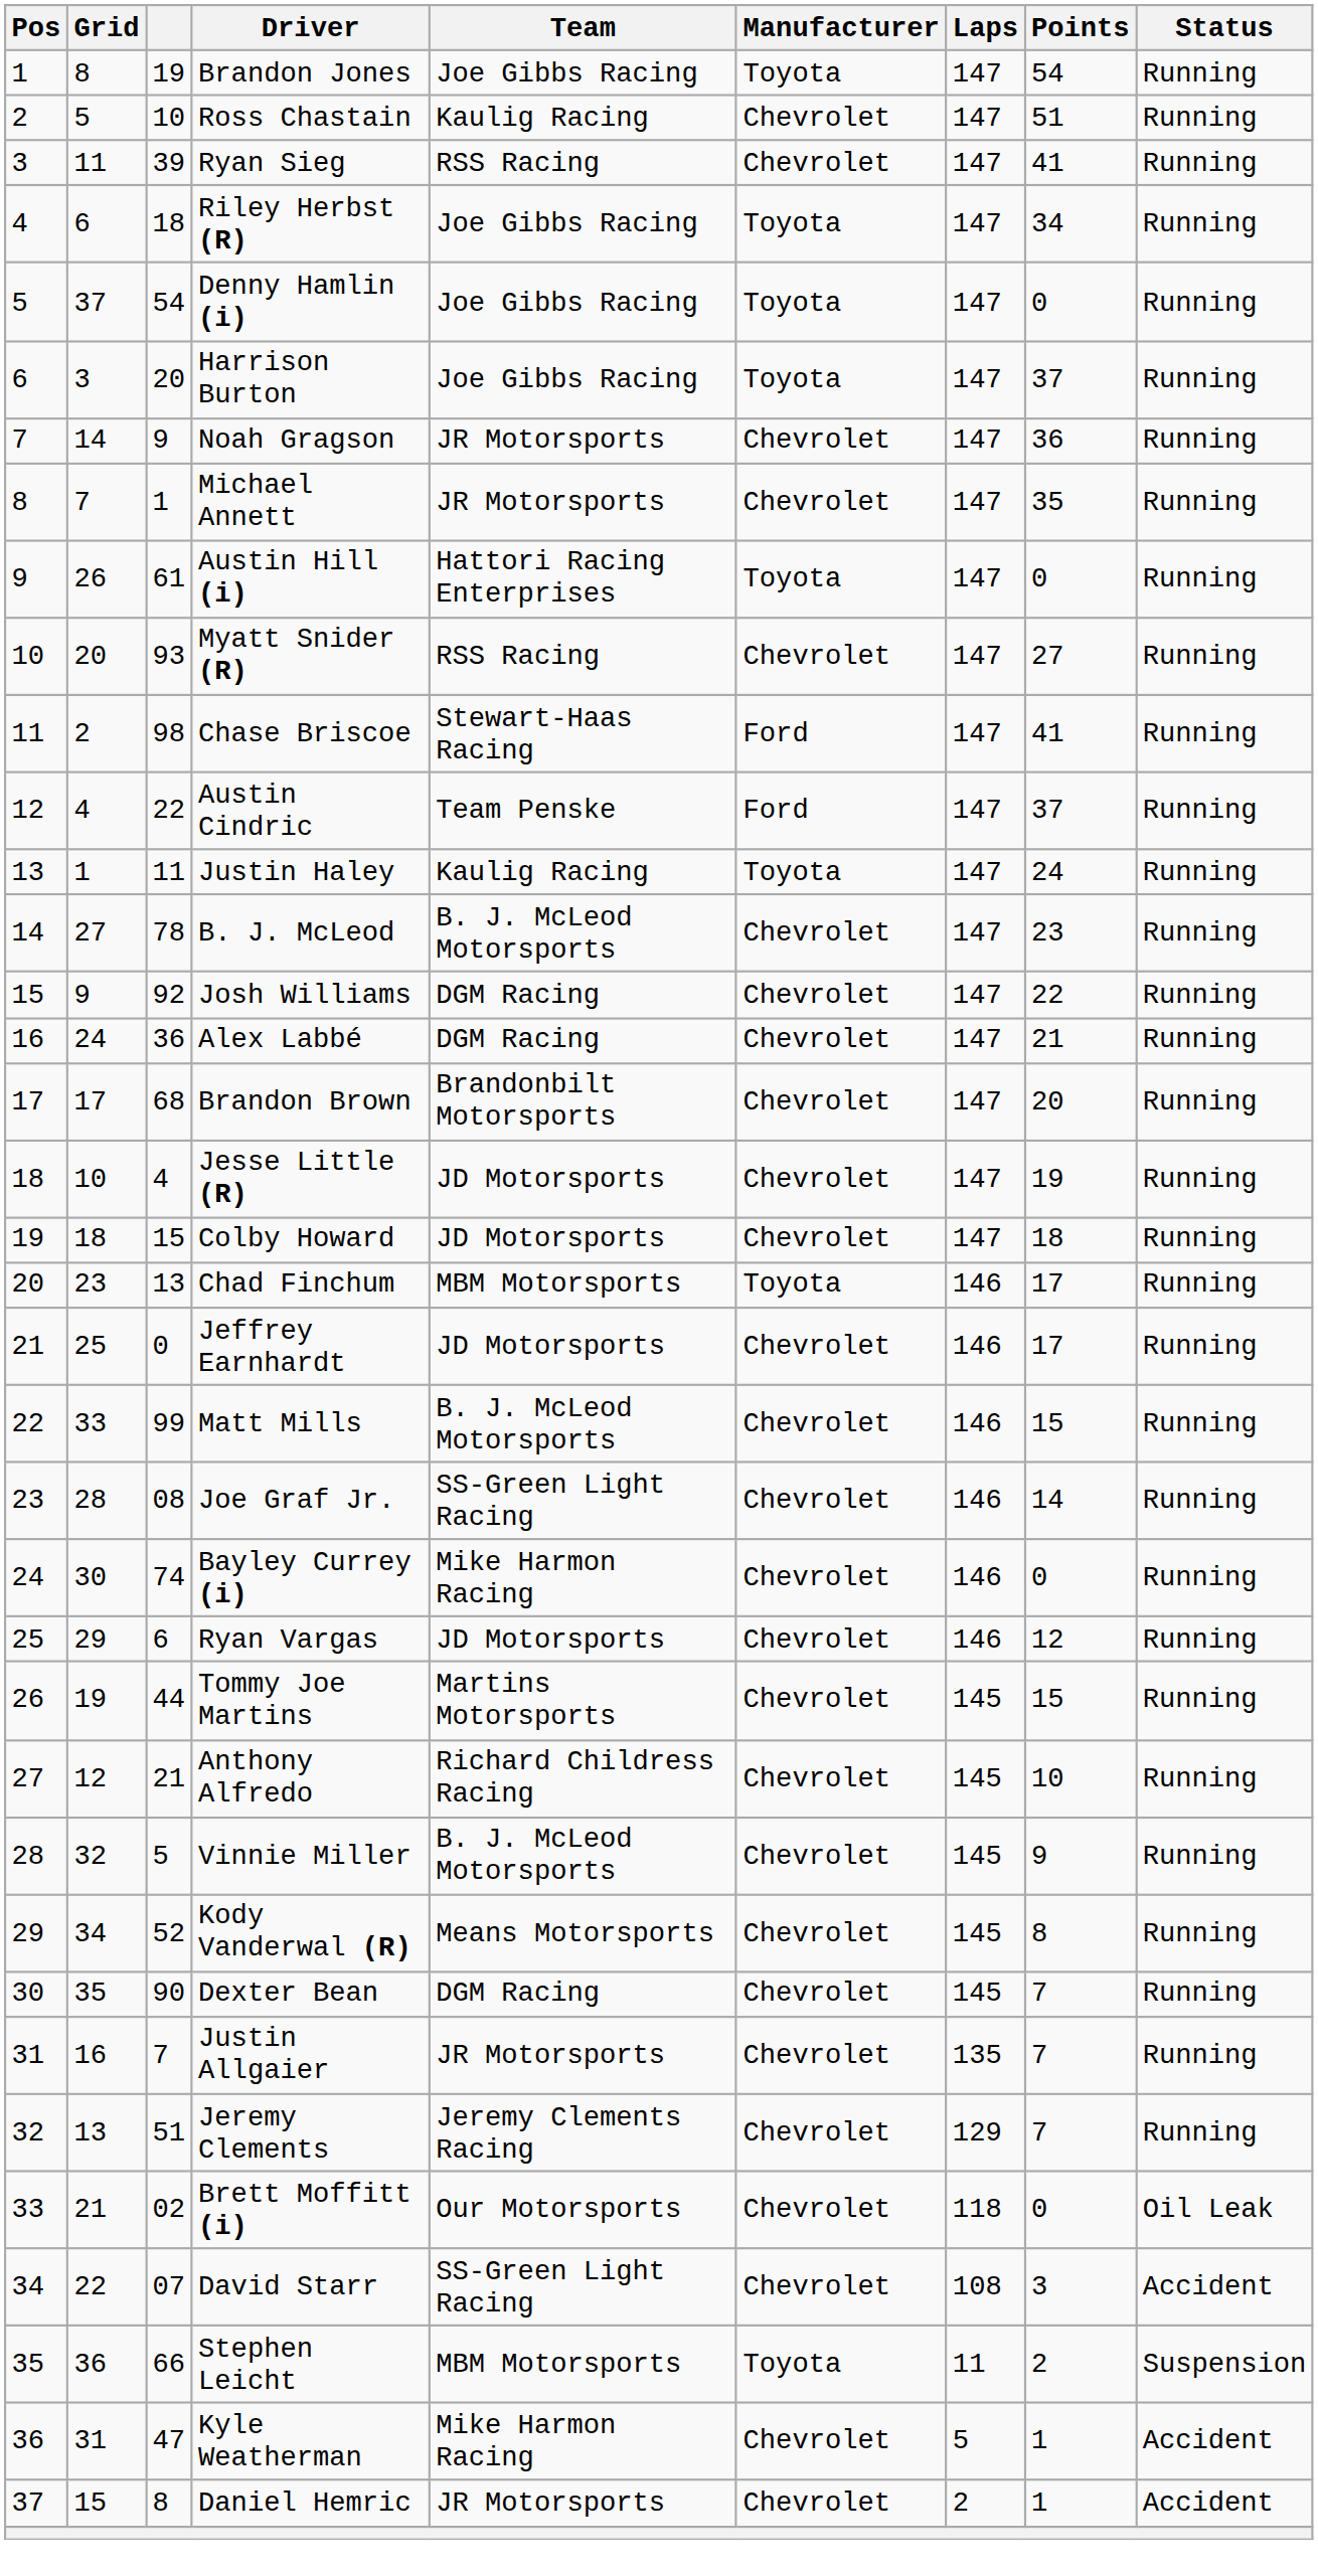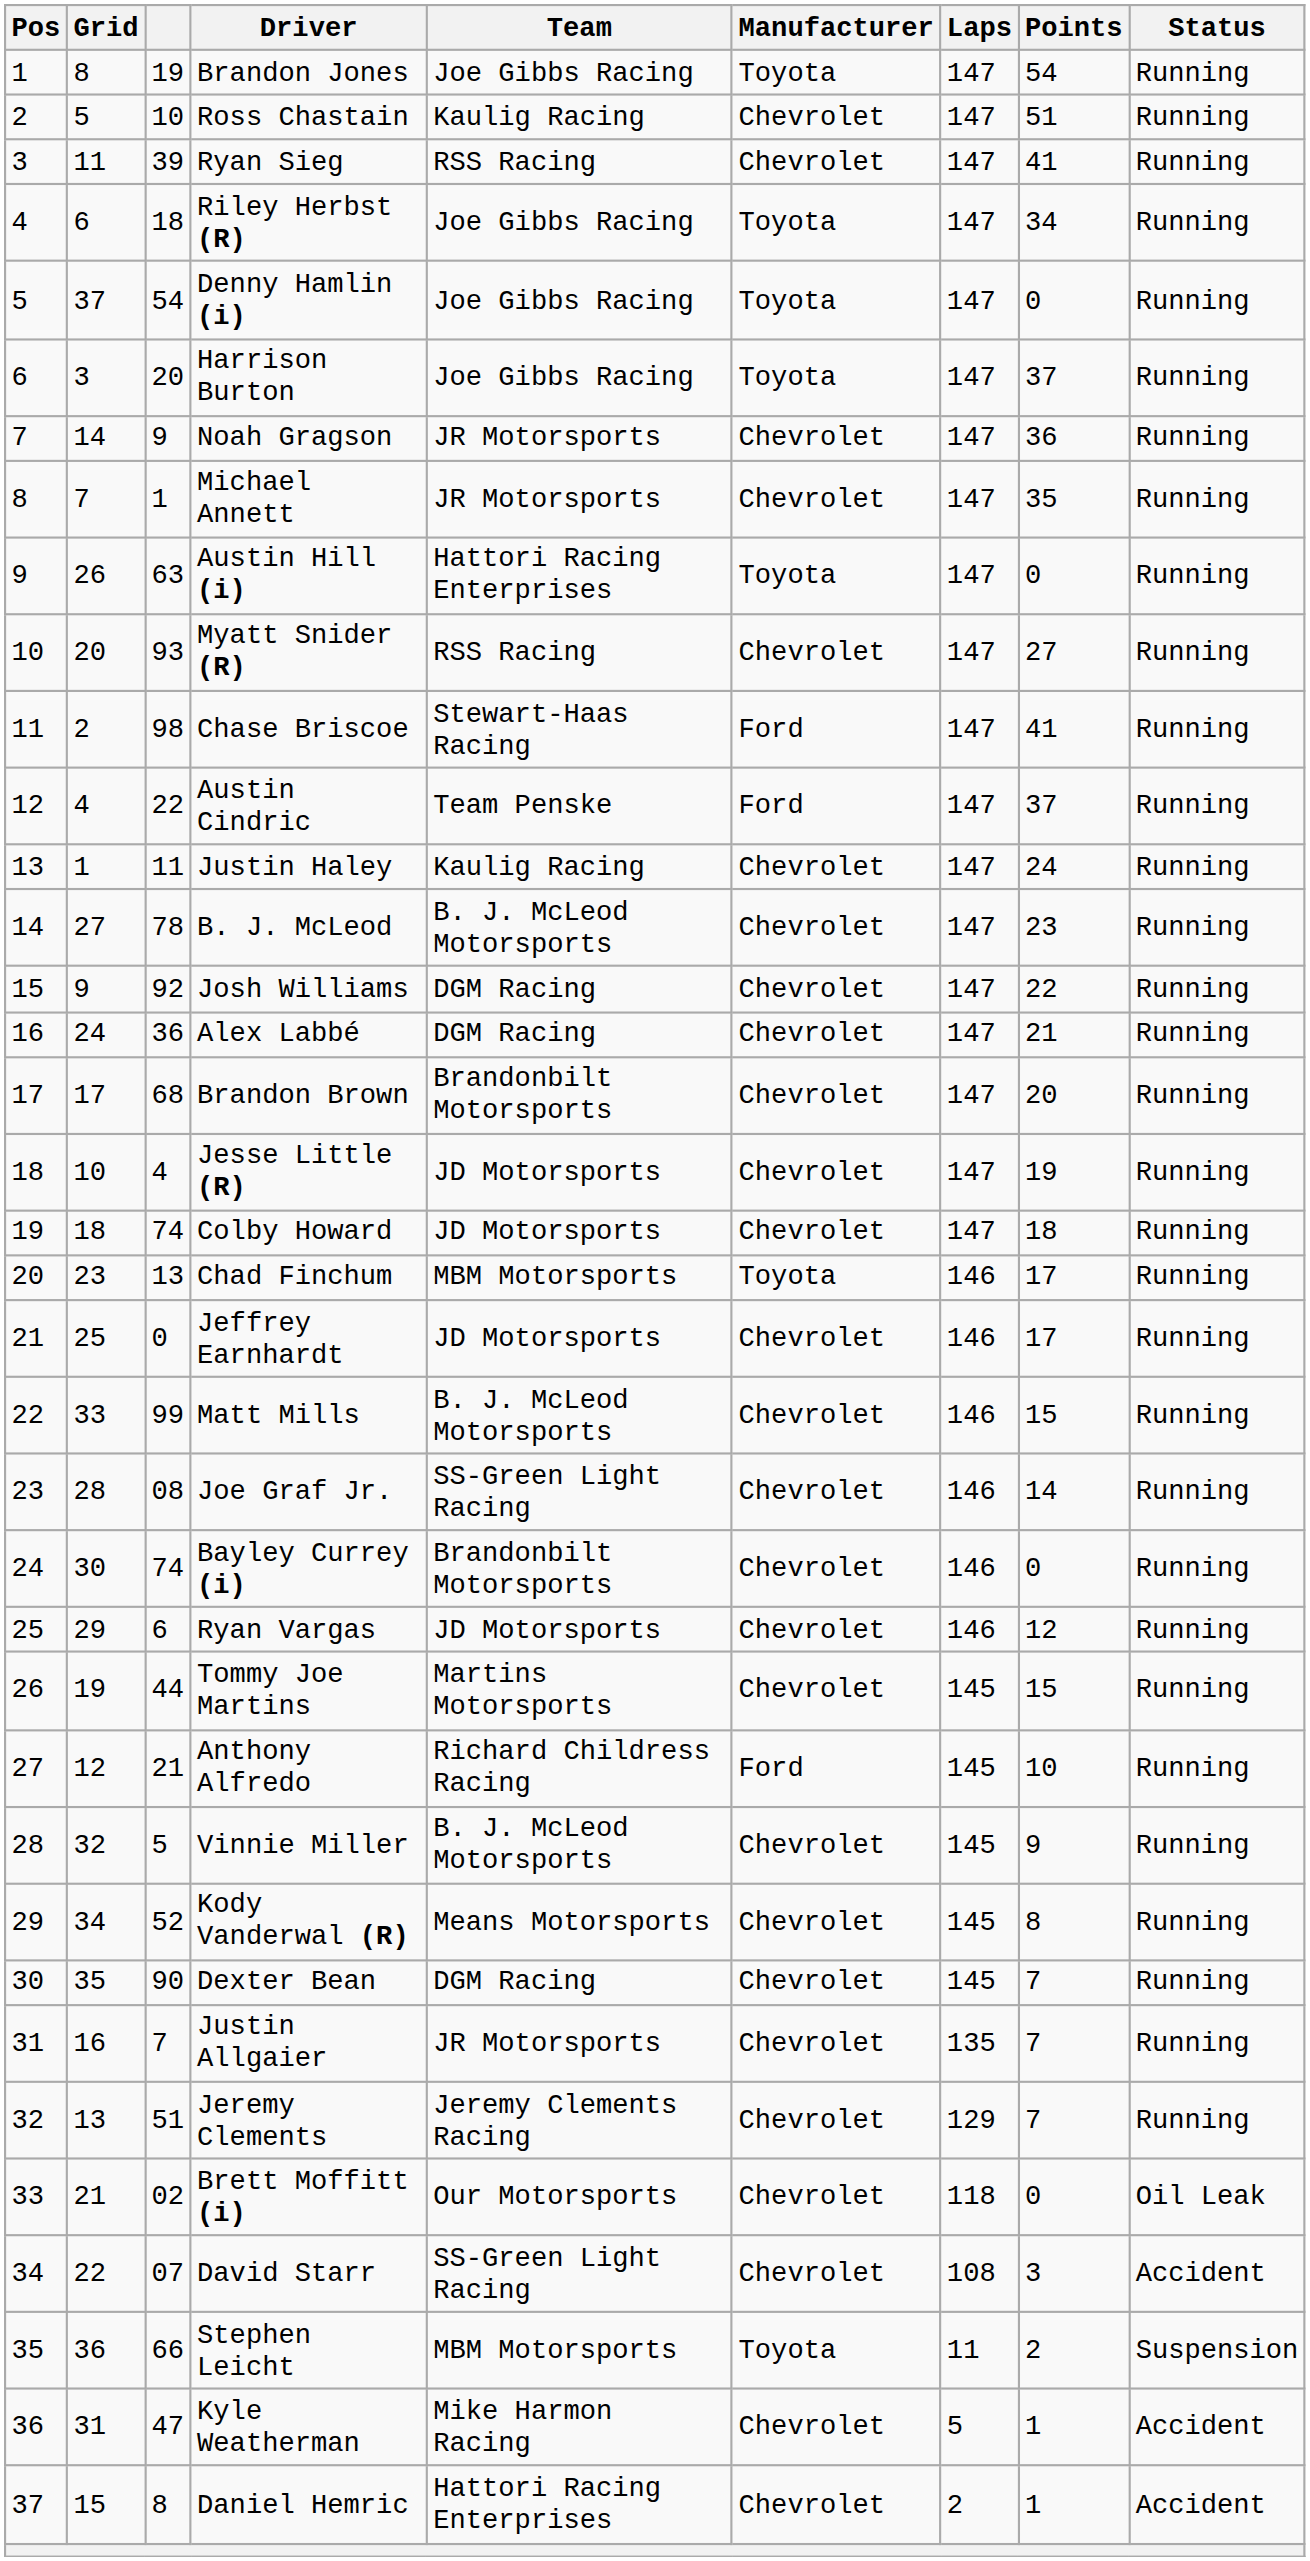 <table class="wikitable" style="font-size:98%">
 <tr>
 <th>Pos</th>
 <th>Grid</th>
 <th></th>
 <th>Driver</th>
 <th>Team</th>
 <th>Manufacturer</th>
 <th>Laps</th>
 <th>Points</th>
 <th>Status</th>
 </tr>
 <tr>
 <td>1</td>
 <td>8</td>
 <td>19</td>
 <td>Brandon Jones</td>
 <td>Joe Gibbs Racing</td>
 <td>Toyota</td>
 <td>147</td>
 <td>54</td>
 <td>Running</td>
 </tr>
 <tr>
 <td>2</td>
 <td>5</td>
 <td>10</td>
 <td>Ross Chastain</td>
 <td>Kaulig Racing</td>
 <td>Chevrolet</td>
 <td>147</td>
 <td>51</td>
 <td>Running</td>
 </tr>
 <tr>
 <td>3</td>
 <td>11</td>
 <td>39</td>
 <td>Ryan Sieg</td>
 <td>RSS Racing</td>
 <td>Chevrolet</td>
 <td>147</td>
 <td>41</td>
 <td>Running</td>
 </tr>
 <tr>
 <td>4</td>
 <td>6</td>
 <td>18</td>
 <td>Riley Herbst <strong>(R)</strong></td>
 <td>Joe Gibbs Racing</td>
 <td>Toyota</td>
 <td>147</td>
 <td>34</td>
 <td>Running</td>
 </tr>
 <tr>
 <td>5</td>
 <td>37</td>
 <td>54</td>
 <td>Denny Hamlin <strong>(i)</strong></td>
 <td>Joe Gibbs Racing</td>
 <td>Toyota</td>
 <td>147</td>
 <td>0</td>
 <td>Running</td>
 </tr>
 <tr>
 <td>6</td>
 <td>3</td>
 <td>20</td>
 <td>Harrison Burton</td>
 <td>Joe Gibbs Racing</td>
 <td>Toyota</td>
 <td>147</td>
 <td>37</td>
 <td>Running</td>
 </tr>
 <tr>
 <td>7</td>
 <td>14</td>
 <td>9</td>
 <td>Noah Gragson</td>
 <td>JR Motorsports</td>
 <td>Chevrolet</td>
 <td>147</td>
 <td>36</td>
 <td>Running</td>
 </tr>
 <tr>
 <td>8</td>
 <td>7</td>
 <td>1</td>
 <td>Michael Annett</td>
 <td>JR Motorsports</td>
 <td>Chevrolet</td>
 <td>147</td>
 <td>35</td>
 <td>Running</td>
 </tr>
 <tr>
 <td>9</td>
 <td>26</td>
-<td>61</td>
+<td>63</td>
 <td>Austin Hill <strong>(i)</strong></td>
 <td>Hattori Racing Enterprises</td>
 <td>Toyota</td>
 <td>147</td>
 <td>0</td>
 <td>Running</td>
 </tr>
 <tr>
 <td>10</td>
 <td>20</td>
 <td>93</td>
 <td>Myatt Snider <strong>(R)</strong></td>
 <td>RSS Racing</td>
 <td>Chevrolet</td>
 <td>147</td>
 <td>27</td>
 <td>Running</td>
 </tr>
 <tr>
 <td>11</td>
 <td>2</td>
 <td>98</td>
 <td>Chase Briscoe</td>
 <td>Stewart-Haas Racing</td>
 <td>Ford</td>
 <td>147</td>
 <td>41</td>
 <td>Running</td>
 </tr>
 <tr>
 <td>12</td>
 <td>4</td>
 <td>22</td>
 <td>Austin Cindric</td>
 <td>Team Penske</td>
 <td>Ford</td>
 <td>147</td>
 <td>37</td>
 <td>Running</td>
 </tr>
 <tr>
 <td>13</td>
 <td>1</td>
 <td>11</td>
 <td>Justin Haley</td>
 <td>Kaulig Racing</td>
-<td>Toyota</td>
+<td>Chevrolet</td>
 <td>147</td>
 <td>24</td>
 <td>Running</td>
 </tr>
 <tr>
 <td>14</td>
 <td>27</td>
 <td>78</td>
 <td>B. J. McLeod</td>
 <td>B. J. McLeod Motorsports</td>
 <td>Chevrolet</td>
 <td>147</td>
 <td>23</td>
 <td>Running</td>
 </tr>
 <tr>
 <td>15</td>
 <td>9</td>
 <td>92</td>
 <td>Josh Williams</td>
 <td>DGM Racing</td>
 <td>Chevrolet</td>
 <td>147</td>
 <td>22</td>
 <td>Running</td>
 </tr>
 <tr>
 <td>16</td>
 <td>24</td>
 <td>36</td>
 <td>Alex Labbé</td>
 <td>DGM Racing</td>
 <td>Chevrolet</td>
 <td>147</td>
 <td>21</td>
 <td>Running</td>
 </tr>
 <tr>
 <td>17</td>
 <td>17</td>
 <td>68</td>
 <td>Brandon Brown</td>
 <td>Brandonbilt Motorsports</td>
 <td>Chevrolet</td>
 <td>147</td>
 <td>20</td>
 <td>Running</td>
 </tr>
 <tr>
 <td>18</td>
 <td>10</td>
 <td>4</td>
 <td>Jesse Little <strong>(R)</strong></td>
 <td>JD Motorsports</td>
 <td>Chevrolet</td>
 <td>147</td>
 <td>19</td>
 <td>Running</td>
 </tr>
 <tr>
 <td>19</td>
 <td>18</td>
-<td>15</td>
+<td>74</td>
 <td>Colby Howard</td>
 <td>JD Motorsports</td>
 <td>Chevrolet</td>
 <td>147</td>
 <td>18</td>
 <td>Running</td>
 </tr>
 <tr>
 <td>20</td>
 <td>23</td>
 <td>13</td>
 <td>Chad Finchum</td>
 <td>MBM Motorsports</td>
 <td>Toyota</td>
 <td>146</td>
 <td>17</td>
 <td>Running</td>
 </tr>
 <tr>
 <td>21</td>
 <td>25</td>
 <td>0</td>
 <td>Jeffrey Earnhardt</td>
 <td>JD Motorsports</td>
 <td>Chevrolet</td>
 <td>146</td>
 <td>17</td>
 <td>Running</td>
 </tr>
 <tr>
 <td>22</td>
 <td>33</td>
 <td>99</td>
 <td>Matt Mills</td>
 <td>B. J. McLeod Motorsports</td>
 <td>Chevrolet</td>
 <td>146</td>
 <td>15</td>
 <td>Running</td>
 </tr>
 <tr>
 <td>23</td>
 <td>28</td>
 <td>08</td>
 <td>Joe Graf Jr.</td>
 <td>SS-Green Light Racing</td>
 <td>Chevrolet</td>
 <td>146</td>
 <td>14</td>
 <td>Running</td>
 </tr>
 <tr>
 <td>24</td>
 <td>30</td>
 <td>74</td>
 <td>Bayley Currey <strong>(i)</strong></td>
-<td>Mike Harmon Racing</td>
+<td>Brandonbilt Motorsports</td>
 <td>Chevrolet</td>
 <td>146</td>
 <td>0</td>
 <td>Running</td>
 </tr>
 <tr>
 <td>25</td>
 <td>29</td>
 <td>6</td>
 <td>Ryan Vargas</td>
 <td>JD Motorsports</td>
 <td>Chevrolet</td>
 <td>146</td>
 <td>12</td>
 <td>Running</td>
 </tr>
 <tr>
 <td>26</td>
 <td>19</td>
 <td>44</td>
 <td>Tommy Joe Martins</td>
 <td>Martins Motorsports</td>
 <td>Chevrolet</td>
 <td>145</td>
 <td>15</td>
 <td>Running</td>
 </tr>
 <tr>
 <td>27</td>
 <td>12</td>
 <td>21</td>
 <td>Anthony Alfredo</td>
 <td>Richard Childress Racing</td>
-<td>Chevrolet</td>
+<td>Ford</td>
 <td>145</td>
 <td>10</td>
 <td>Running</td>
 </tr>
 <tr>
 <td>28</td>
 <td>32</td>
 <td>5</td>
 <td>Vinnie Miller</td>
 <td>B. J. McLeod Motorsports</td>
 <td>Chevrolet</td>
 <td>145</td>
 <td>9</td>
 <td>Running</td>
 </tr>
 <tr>
 <td>29</td>
 <td>34</td>
 <td>52</td>
 <td>Kody Vanderwal <strong>(R)</strong></td>
 <td>Means Motorsports</td>
 <td>Chevrolet</td>
 <td>145</td>
 <td>8</td>
 <td>Running</td>
 </tr>
 <tr>
 <td>30</td>
 <td>35</td>
 <td>90</td>
 <td>Dexter Bean</td>
 <td>DGM Racing</td>
 <td>Chevrolet</td>
 <td>145</td>
 <td>7</td>
 <td>Running</td>
 </tr>
 <tr>
 <td>31</td>
 <td>16</td>
 <td>7</td>
 <td>Justin Allgaier</td>
 <td>JR Motorsports</td>
 <td>Chevrolet</td>
 <td>135</td>
 <td>7</td>
 <td>Running</td>
 </tr>
 <tr>
 <td>32</td>
 <td>13</td>
 <td>51</td>
 <td>Jeremy Clements</td>
 <td>Jeremy Clements Racing</td>
 <td>Chevrolet</td>
 <td>129</td>
 <td>7</td>
 <td>Running</td>
 </tr>
 <tr>
 <td>33</td>
 <td>21</td>
 <td>02</td>
 <td>Brett Moffitt <strong>(i)</strong></td>
 <td>Our Motorsports</td>
 <td>Chevrolet</td>
 <td>118</td>
 <td>0</td>
 <td>Oil Leak</td>
 </tr>
 <tr>
 <td>34</td>
 <td>22</td>
 <td>07</td>
 <td>David Starr</td>
 <td>SS-Green Light Racing</td>
 <td>Chevrolet</td>
 <td>108</td>
 <td>3</td>
 <td>Accident</td>
 </tr>
 <tr>
 <td>35</td>
 <td>36</td>
 <td>66</td>
 <td>Stephen Leicht</td>
 <td>MBM Motorsports</td>
 <td>Toyota</td>
 <td>11</td>
 <td>2</td>
 <td>Suspension</td>
 </tr>
 <tr>
 <td>36</td>
 <td>31</td>
 <td>47</td>
 <td>Kyle Weatherman</td>
 <td>Mike Harmon Racing</td>
 <td>Chevrolet</td>
 <td>5</td>
 <td>1</td>
 <td>Accident</td>
 </tr>
 <tr>
 <td>37</td>
 <td>15</td>
 <td>8</td>
 <td>Daniel Hemric</td>
-<td>JR Motorsports</td>
+<td>Hattori Racing Enterprises</td>
 <td>Chevrolet</td>
 <td>2</td>
 <td>1</td>
 <td>Accident</td>
 </tr>
 <tr>
 <th colspan="9"></th>
 </tr>
 <tr>
 </tr>
 </table>
